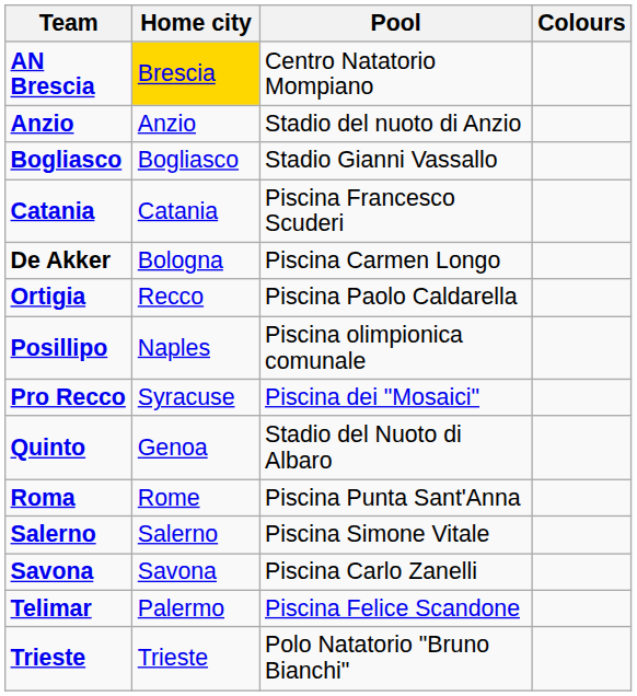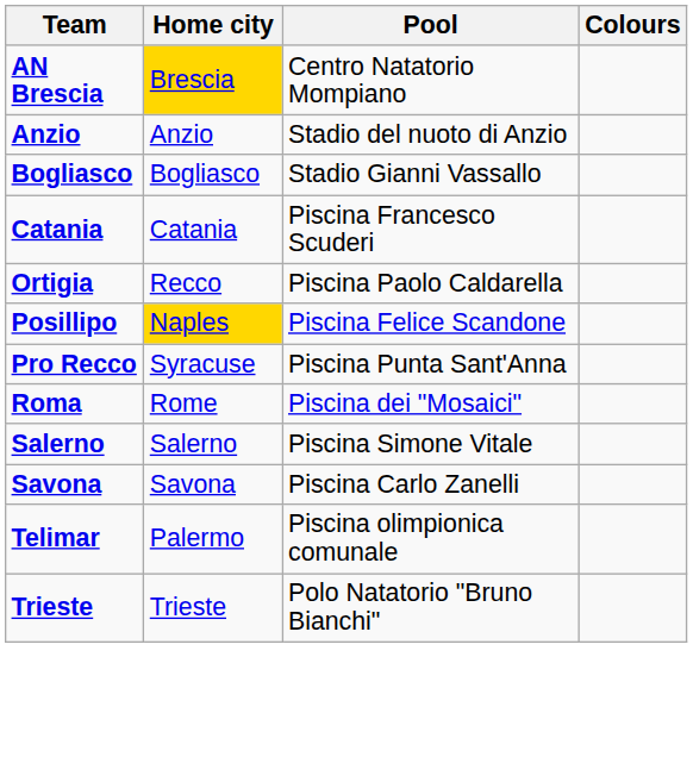 <table class="wikitable sortable">
 <tr>
 <th width="80">Team</th>
 <th width="80">Home city</th>
 <th width="180">Pool</th>
 <th width="20">Colours</th>
 </tr>
 <tr>
 <td><strong><a href='#'>AN Brescia</a></strong></td>
 <td style="background: gold;"><a href='#'>Brescia</a></td>
 <td>Centro Natatorio Mompiano</td>
 <td style="text-align:center">  </td>
 </tr>
 <tr>
 <td><strong><a href='#'>Anzio</a></strong></td>
 <td><a href='#'>Anzio</a></td>
 <td>Stadio del nuoto di Anzio</td>
 <td style="text-align:center"> </td>
 </tr>
 <tr>
 <td><strong><a href='#'>Bogliasco</a></strong></td>
 <td><a href='#'>Bogliasco</a></td>
 <td>Stadio Gianni Vassallo</td>
 <td style="text-align:center"> </td>
 </tr>
 <tr>
 <td><strong><a href='#'>Catania</a></strong></td>
 <td><a href='#'>Catania</a></td>
 <td>Piscina Francesco Scuderi</td>
 <td style="text-align:center"> </td>
 </tr>
 <tr>
-<td><strong>De Akker</strong></td>
-<td><a href='#'>Bologna</a></td>
-<td>Piscina Carmen Longo</td>
-<td style="text-align:center"> </td>
-</tr>
-<tr>
 <td><strong><a href='#'>Ortigia</a></strong></td>
 <td><a href='#'>Recco</a></td>
 <td>Piscina Paolo Caldarella</td>
 <td style="text-align:center"> </td>
 </tr>
 <tr>
 <td><strong><a href='#'>Posillipo</a></strong></td>
-<td><a href='#'>Naples</a></td>
-<td>Piscina olimpionica comunale</td>
+<td style="background: gold;"><a href='#'>Naples</a></td>
+<td><a href='#'>Piscina Felice Scandone</a></td>
 <td style="text-align:center"> </td>
 </tr>
 <tr>
 <td><strong><a href='#'>Pro Recco</a></strong></td>
 <td><a href='#'>Syracuse</a></td>
-<td><a href='#'>Piscina dei "Mosaici"</a></td>
-<td style="text-align:center"> </td>
-</tr>
-<tr>
-<td><strong><a href='#'>Quinto</a></strong></td>
-<td><a href='#'>Genoa</a></td>
-<td>Stadio del Nuoto di Albaro</td>
+<td>Piscina Punta Sant'Anna</td>
 <td style="text-align:center"> </td>
 </tr>
 <tr>
 <td><strong><a href='#'>Roma</a></strong></td>
 <td><a href='#'>Rome</a></td>
-<td>Piscina Punta Sant'Anna</td>
+<td><a href='#'>Piscina dei "Mosaici"</a></td>
 <td style="text-align:center"> </td>
 </tr>
 <tr>
 <td><strong><a href='#'>Salerno</a></strong></td>
 <td><a href='#'>Salerno</a></td>
 <td>Piscina Simone Vitale</td>
 <td style="text-align:center"> </td>
 </tr>
 <tr>
 <td><strong><a href='#'>Savona</a></strong></td>
 <td><a href='#'>Savona</a></td>
 <td>Piscina Carlo Zanelli</td>
 <td style="text-align:center"> </td>
 </tr>
 <tr>
 <td><strong><a href='#'>Telimar</a></strong></td>
 <td><a href='#'>Palermo</a></td>
-<td><a href='#'>Piscina Felice Scandone</a></td>
+<td>Piscina olimpionica comunale</td>
 <td style="text-align:center">  </td>
 </tr>
 <tr>
 <td><strong><a href='#'>Trieste</a></strong></td>
 <td><a href='#'>Trieste</a></td>
 <td>Polo Natatorio "Bruno Bianchi"</td>
 <td style="text-align:center"> </td>
 </tr>
 </table>
